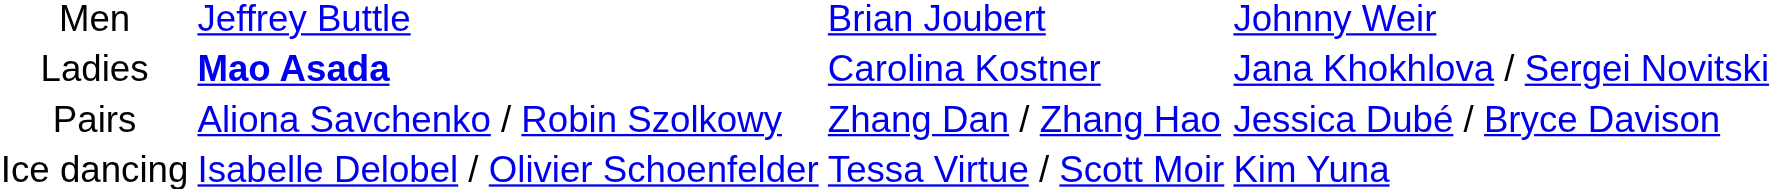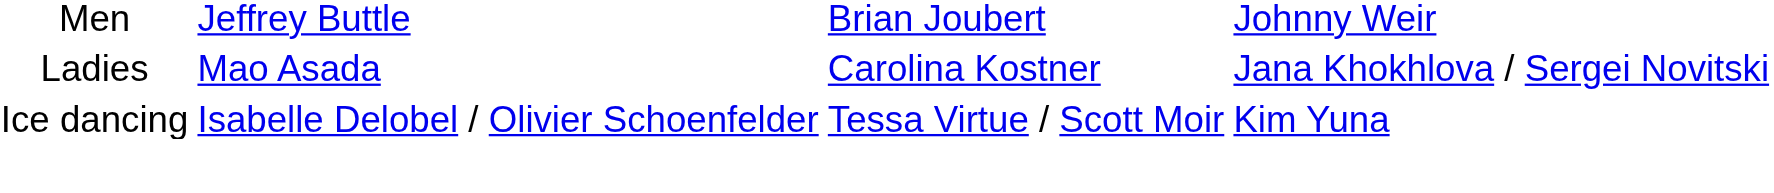 <table>
 <tr>
 <td align=center>Men</td>
 <td> <a href='#'>Jeffrey Buttle</a></td>
 <td> <a href='#'>Brian Joubert</a></td>
 <td> <a href='#'>Johnny Weir</a></td>
 </tr>
 <tr>
 <td align=center>Ladies</td>
-<td><strong> <a href='#'>Mao Asada</a></strong></td>
+<td> <a href='#'>Mao Asada</a></td>
 <td> <a href='#'>Carolina Kostner</a></td>
 <td> <a href='#'>Jana Khokhlova</a> / <a href='#'>Sergei Novitski</a></td>
-</tr>
-<tr>
-<td align=center>Pairs</td>
-<td> <a href='#'>Aliona Savchenko</a> / <a href='#'>Robin Szolkowy</a></td>
-<td> <a href='#'>Zhang Dan</a> / <a href='#'>Zhang Hao</a></td>
-<td> <a href='#'>Jessica Dubé</a> / <a href='#'>Bryce Davison</a></td>
 </tr>
 <tr>
 <td align=center>Ice dancing</td>
 <td> <a href='#'>Isabelle Delobel</a> / <a href='#'>Olivier Schoenfelder</a></td>
 <td> <a href='#'>Tessa Virtue</a> / <a href='#'>Scott Moir</a></td>
 <td> <a href='#'>Kim Yuna</a></td>
 </tr>
 </table>
